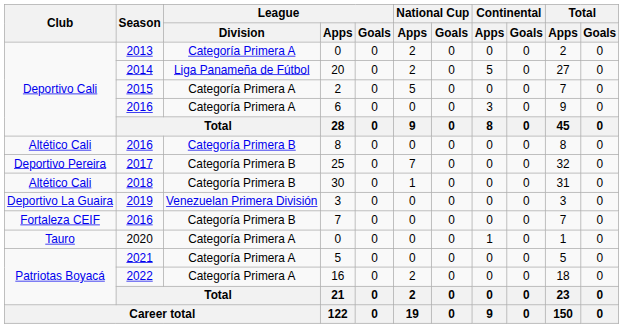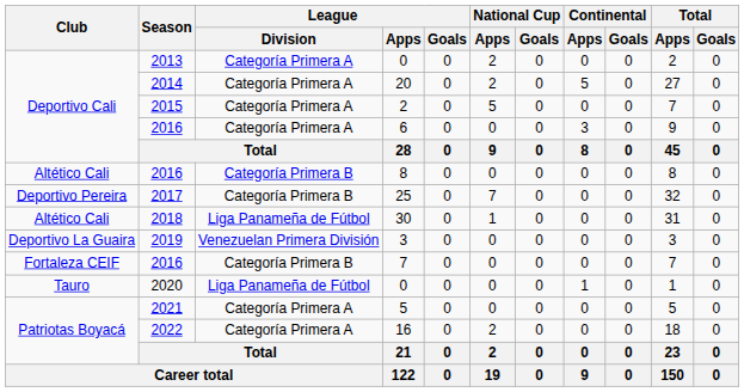 <table class="wikitable", style="text-align:center">
 <tr>
 <th rowspan="2">Club</th>
 <th rowspan="2">Season</th>
 <th colspan="3">League</th>
 <th colspan="2">National Cup</th>
 <th colspan="2">Continental</th>
 <th colspan="2">Total</th>
 </tr>
 <tr>
 <th>Division</th>
 <th>Apps</th>
 <th>Goals</th>
 <th>Apps</th>
 <th>Goals</th>
 <th>Apps</th>
 <th>Goals</th>
 <th>Apps</th>
 <th>Goals</th>
 </tr>
 <tr>
 <td rowspan="5"><a href='#'>Deportivo Cali</a></td>
 <td><a href='#'>2013</a></td>
 <td><a href='#'>Categoría Primera A</a></td>
 <td>0</td>
 <td>0</td>
 <td>2</td>
 <td>0</td>
 <td>0</td>
 <td>0</td>
 <td>2</td>
 <td>0</td>
 </tr>
 <tr>
 <td><a href='#'>2014</a></td>
-<td><a href='#'>Liga Panameña de Fútbol</a></td>
+<td>Categoría Primera A</td>
 <td>20</td>
 <td>0</td>
 <td>2</td>
 <td>0</td>
 <td>5</td>
 <td>0</td>
 <td>27</td>
 <td>0</td>
 </tr>
 <tr>
 <td><a href='#'>2015</a></td>
 <td>Categoría Primera A</td>
 <td>2</td>
 <td>0</td>
 <td>5</td>
 <td>0</td>
 <td>0</td>
 <td>0</td>
 <td>7</td>
 <td>0</td>
 </tr>
 <tr>
 <td><a href='#'>2016</a></td>
 <td>Categoría Primera A</td>
 <td>6</td>
 <td>0</td>
 <td>0</td>
 <td>0</td>
 <td>3</td>
 <td>0</td>
 <td>9</td>
 <td>0</td>
 </tr>
 <tr>
 <th colspan="2">Total</th>
 <th>28</th>
 <th>0</th>
 <th>9</th>
 <th>0</th>
 <th>8</th>
 <th>0</th>
 <th>45</th>
 <th>0</th>
 </tr>
 <tr>
 <td><a href='#'>Altético Cali</a></td>
 <td><a href='#'>2016</a></td>
 <td><a href='#'>Categoría Primera B</a></td>
 <td>8</td>
 <td>0</td>
 <td>0</td>
 <td>0</td>
 <td>0</td>
 <td>0</td>
 <td>8</td>
 <td>0</td>
 </tr>
 <tr>
 <td><a href='#'>Deportivo Pereira</a></td>
 <td><a href='#'>2017</a></td>
 <td>Categoría Primera B</td>
 <td>25</td>
 <td>0</td>
 <td>7</td>
 <td>0</td>
 <td>0</td>
 <td>0</td>
 <td>32</td>
 <td>0</td>
 </tr>
 <tr>
 <td><a href='#'>Altético Cali</a></td>
 <td><a href='#'>2018</a></td>
-<td>Categoría Primera B</td>
+<td><a href='#'>Liga Panameña de Fútbol</a></td>
 <td>30</td>
 <td>0</td>
 <td>1</td>
 <td>0</td>
 <td>0</td>
 <td>0</td>
 <td>31</td>
 <td>0</td>
 </tr>
 <tr>
 <td><a href='#'>Deportivo La Guaira</a></td>
 <td><a href='#'>2019</a></td>
 <td><a href='#'>Venezuelan Primera División</a></td>
 <td>3</td>
 <td>0</td>
 <td>0</td>
 <td>0</td>
 <td>0</td>
 <td>0</td>
 <td>3</td>
 <td>0</td>
 </tr>
 <tr>
 <td><a href='#'>Fortaleza CEIF</a></td>
 <td><a href='#'>2016</a></td>
 <td>Categoría Primera B</td>
 <td>7</td>
 <td>0</td>
 <td>0</td>
 <td>0</td>
 <td>0</td>
 <td>0</td>
 <td>7</td>
 <td>0</td>
 </tr>
 <tr>
 <td><a href='#'>Tauro</a></td>
 <td>2020</td>
-<td>Categoría Primera A</td>
+<td><a href='#'>Liga Panameña de Fútbol</a></td>
 <td>0</td>
 <td>0</td>
 <td>0</td>
 <td>0</td>
 <td>1</td>
 <td>0</td>
 <td>1</td>
 <td>0</td>
 </tr>
 <tr>
 <td rowspan="3"><a href='#'>Patriotas Boyacá</a></td>
 <td><a href='#'>2021</a></td>
 <td>Categoría Primera A</td>
 <td>5</td>
 <td>0</td>
 <td>0</td>
 <td>0</td>
 <td>0</td>
 <td>0</td>
 <td>5</td>
 <td>0</td>
 </tr>
 <tr>
 <td><a href='#'>2022</a></td>
 <td>Categoría Primera A</td>
 <td>16</td>
 <td>0</td>
 <td>2</td>
 <td>0</td>
 <td>0</td>
 <td>0</td>
 <td>18</td>
 <td>0</td>
 </tr>
 <tr>
 <th colspan="2">Total</th>
 <th>21</th>
 <th>0</th>
 <th>2</th>
 <th>0</th>
 <th>0</th>
 <th>0</th>
 <th>23</th>
 <th>0</th>
 </tr>
 <tr>
 <th colspan="3">Career total</th>
 <th>122</th>
 <th>0</th>
 <th>19</th>
 <th>0</th>
 <th>9</th>
 <th>0</th>
 <th>150</th>
 <th>0</th>
 </tr>
 </table>
